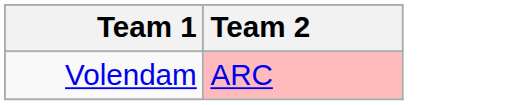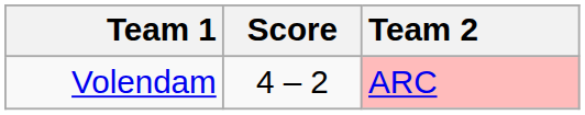 <table class="wikitable">
 <tr>
 <th style="text-align:right; width:100px">Team 1</th>
+<th style="width:60px">Score</th>
 <th style="text-align:left; width:100px">Team 2</th>
 </tr>
 <tr>
 <td style="text-align: right;"><a href='#'>Volendam</a></td>
+<td style="text-align: center;">4 – 2 </td>
 <td style="text-align: left;background:#FFBBBB"><a href='#'>ARC</a></td>
 </tr>
 </table>
